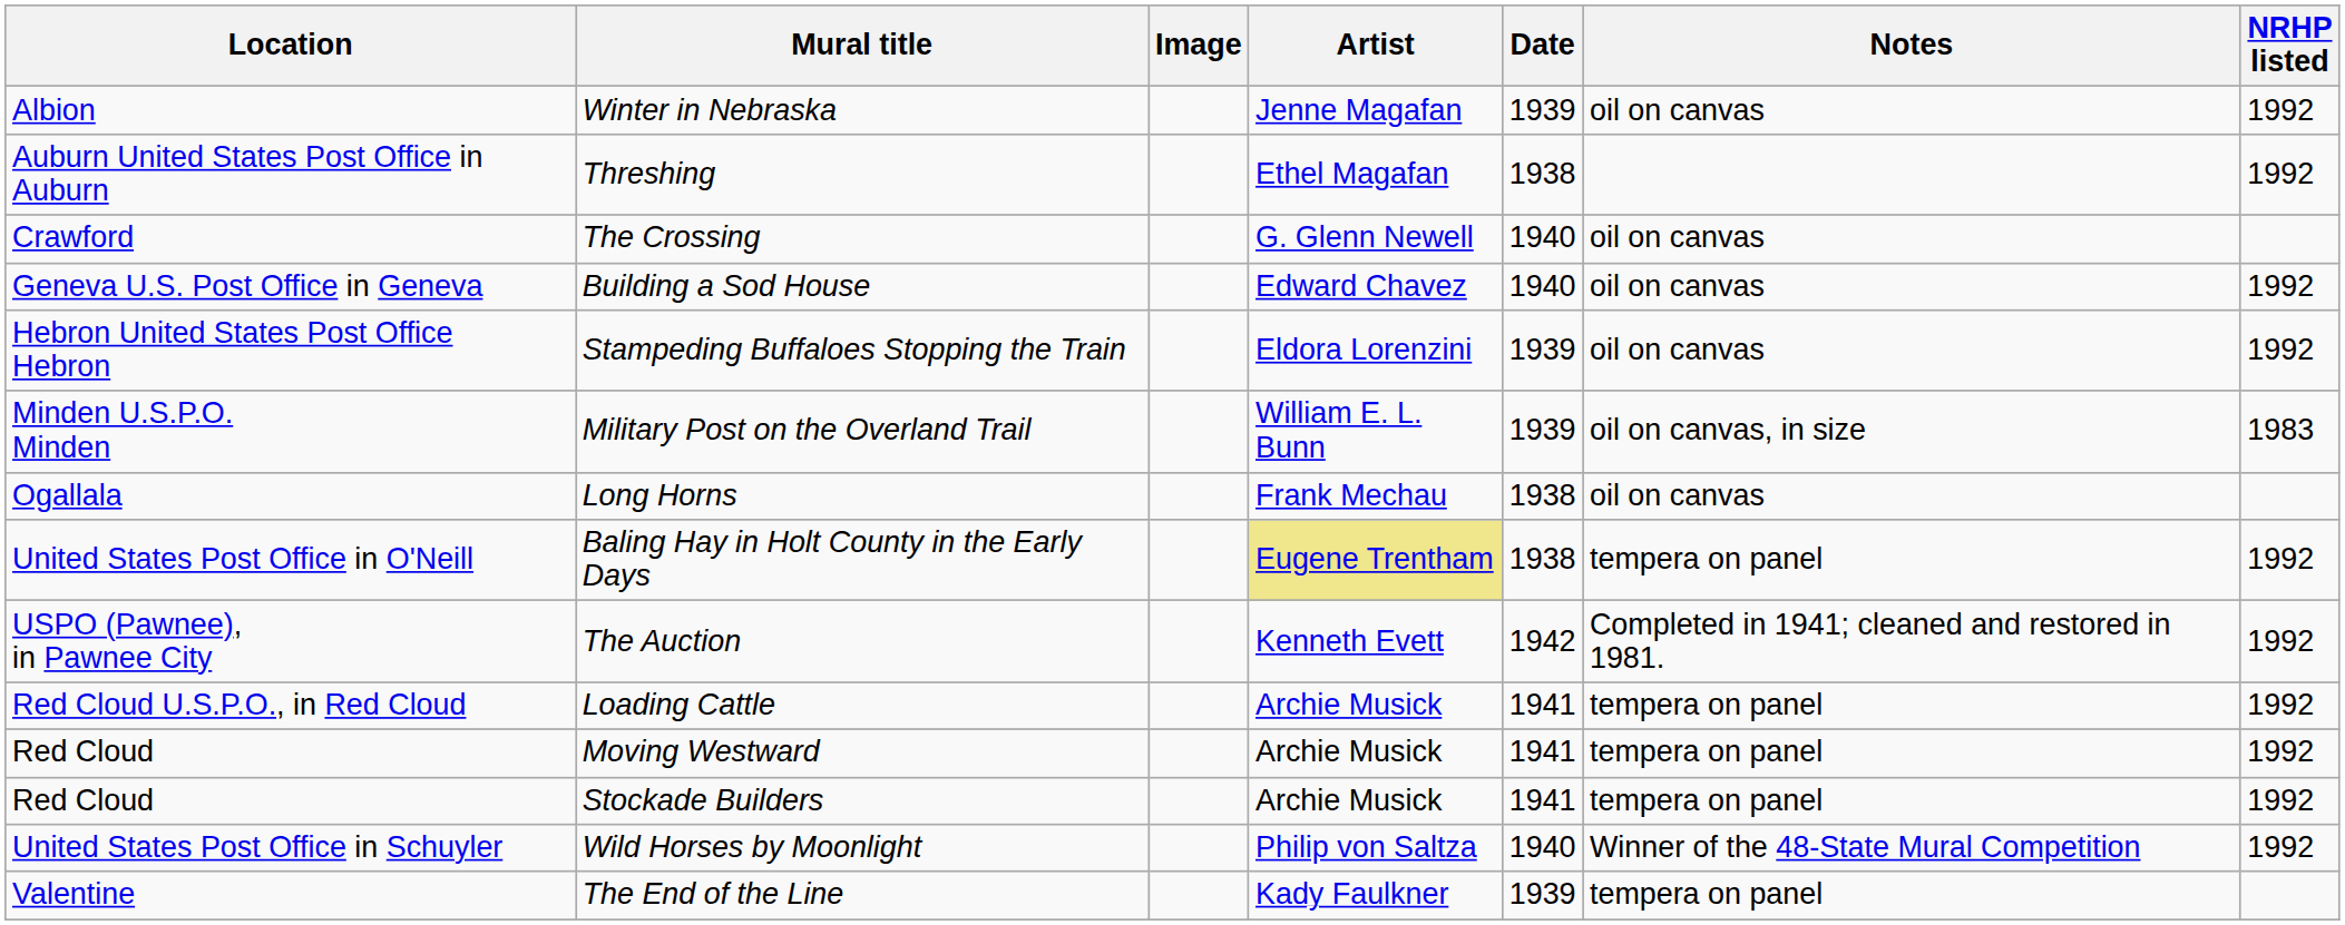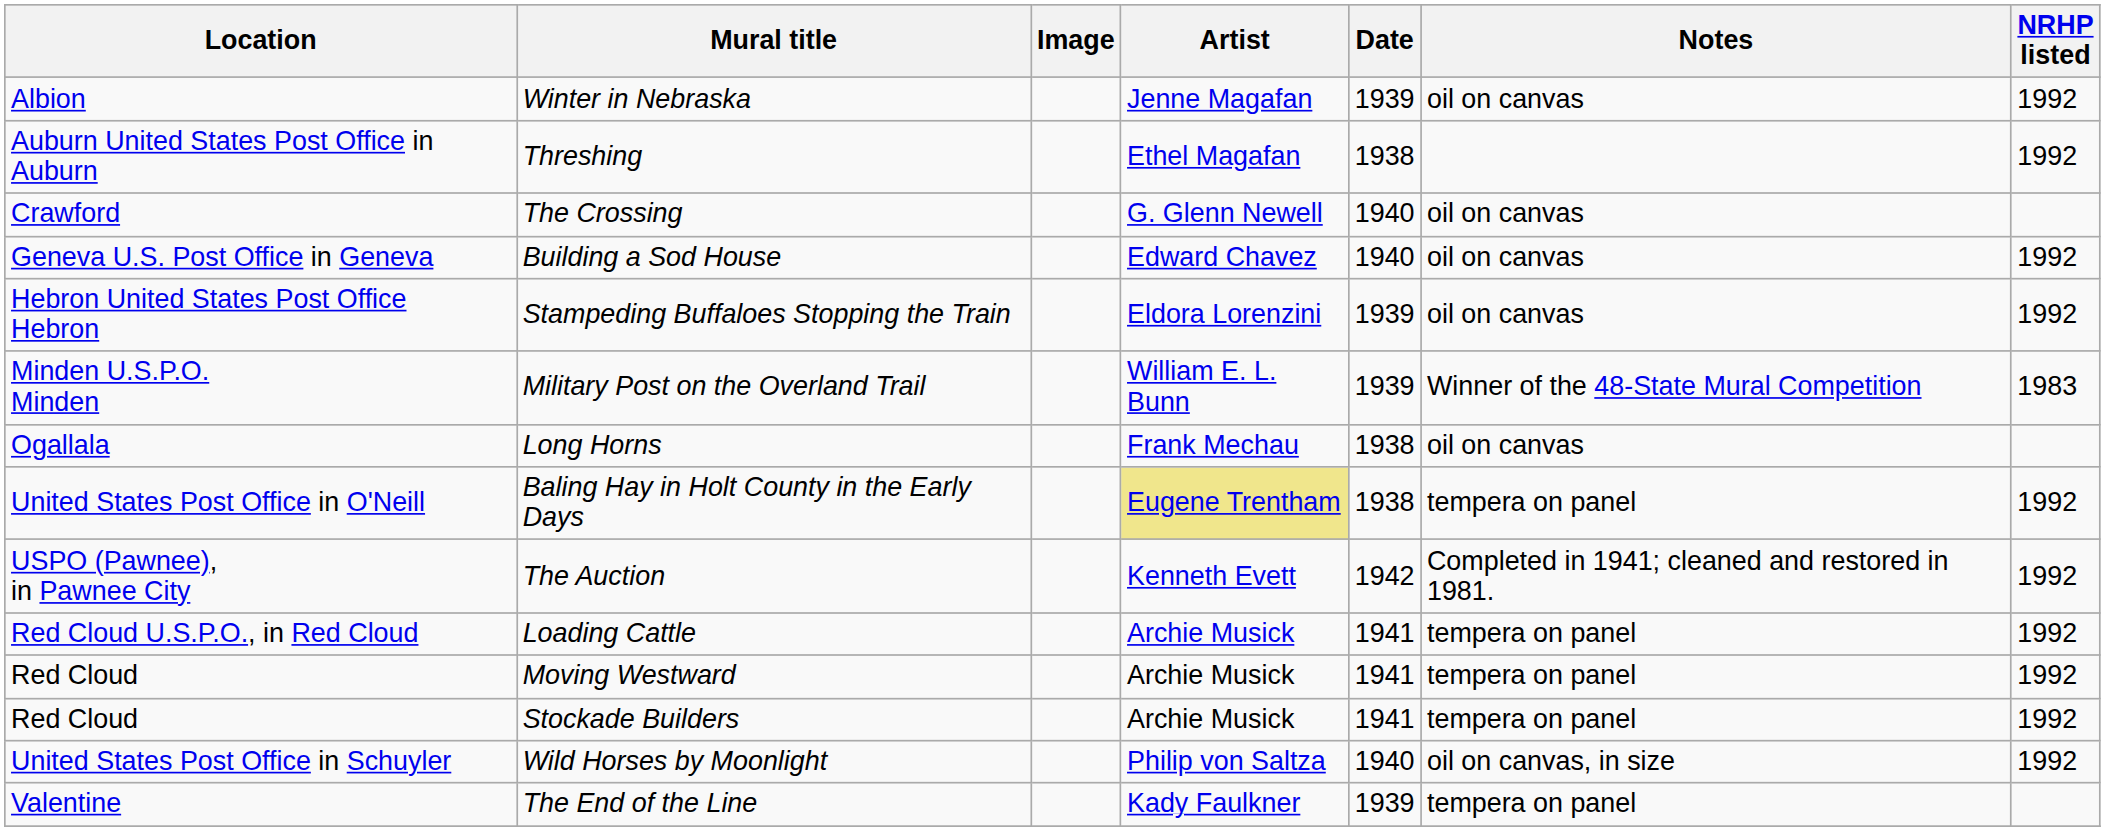 <table class="wikitable sortable">
 <tr>
 <th>Location</th>
 <th>Mural title</th>
 <th>Image</th>
 <th>Artist</th>
 <th>Date</th>
 <th>Notes</th>
 <th><a href='#'>NRHP</a><br>listed</th>
 </tr>
 <tr>
 <td><a href='#'>Albion</a></td>
 <td><em>Winter in Nebraska</em></td>
 <td></td>
 <td><a href='#'>Jenne Magafan</a></td>
 <td>1939</td>
 <td>oil on canvas</td>
 <td>1992</td>
 </tr>
 <tr>
 <td><a href='#'>Auburn United States Post Office</a> in <a href='#'>Auburn</a></td>
 <td><em>Threshing</em></td>
 <td></td>
 <td><a href='#'>Ethel Magafan</a></td>
 <td>1938</td>
 <td></td>
 <td>1992</td>
 </tr>
 <tr>
 <td><a href='#'>Crawford</a></td>
 <td><em>The Crossing</em></td>
 <td></td>
 <td><a href='#'>G. Glenn Newell</a></td>
 <td>1940</td>
 <td>oil on canvas</td>
 <td></td>
 </tr>
 <tr>
 <td><a href='#'>Geneva U.S. Post Office</a> in <a href='#'>Geneva</a></td>
 <td><em>Building a Sod House</em></td>
 <td></td>
 <td><a href='#'>Edward Chavez</a></td>
 <td>1940</td>
 <td>oil on canvas</td>
 <td>1992</td>
 </tr>
 <tr>
 <td><a href='#'>Hebron United States Post Office</a><br><a href='#'>Hebron</a></td>
 <td><em>Stampeding Buffaloes Stopping the Train</em></td>
 <td></td>
 <td><a href='#'>Eldora Lorenzini</a></td>
 <td>1939</td>
 <td>oil on canvas</td>
 <td>1992</td>
 </tr>
 <tr>
 <td><a href='#'>Minden U.S.P.O.</a><br><a href='#'>Minden</a></td>
 <td><em>Military Post on the Overland Trail</em></td>
 <td></td>
 <td><a href='#'>William E. L. Bunn</a></td>
 <td>1939</td>
-<td>oil on canvas,  in size</td>
+<td>Winner of the <a href='#'>48-State Mural Competition</a></td>
 <td>1983</td>
 </tr>
 <tr>
 <td><a href='#'>Ogallala</a></td>
 <td><em>Long Horns</em></td>
 <td></td>
 <td><a href='#'>Frank Mechau</a></td>
 <td>1938</td>
 <td>oil on canvas</td>
 <td></td>
 </tr>
 <tr>
 <td><a href='#'>United States Post Office</a> in <a href='#'>O'Neill</a></td>
 <td><em>Baling Hay in Holt County in the Early Days</em></td>
 <td></td>
 <td style="background: khaki;"><a href='#'>Eugene Trentham</a></td>
 <td>1938</td>
 <td>tempera on panel</td>
 <td>1992</td>
 </tr>
 <tr>
 <td><a href='#'>USPO (Pawnee)</a>,<br>in <a href='#'>Pawnee City</a></td>
 <td><em>The Auction</em></td>
 <td></td>
 <td><a href='#'>Kenneth Evett</a></td>
 <td>1942</td>
 <td>Completed in 1941; cleaned and restored in 1981.</td>
 <td>1992</td>
 </tr>
 <tr>
 <td><a href='#'>Red Cloud U.S.P.O.</a>, in <a href='#'>Red Cloud</a></td>
 <td><em>Loading Cattle</em></td>
 <td></td>
 <td><a href='#'>Archie Musick</a></td>
 <td>1941</td>
 <td>tempera on panel</td>
 <td>1992</td>
 </tr>
 <tr>
 <td>Red Cloud</td>
 <td><em>Moving Westward</em></td>
 <td></td>
 <td>Archie Musick</td>
 <td>1941</td>
 <td>tempera on panel</td>
 <td>1992</td>
 </tr>
 <tr>
 <td>Red Cloud</td>
 <td><em>Stockade Builders</em></td>
 <td></td>
 <td>Archie Musick</td>
 <td>1941</td>
 <td>tempera on panel</td>
 <td>1992</td>
 </tr>
 <tr>
 <td><a href='#'>United States Post Office</a> in <a href='#'>Schuyler</a></td>
 <td><em>Wild Horses by Moonlight</em></td>
 <td></td>
 <td><a href='#'>Philip von Saltza</a></td>
 <td>1940</td>
-<td>Winner of the <a href='#'>48-State Mural Competition</a></td>
+<td>oil on canvas,  in size</td>
 <td>1992</td>
 </tr>
 <tr>
 <td><a href='#'>Valentine</a></td>
 <td><em>The End of the Line</em></td>
 <td></td>
 <td><a href='#'>Kady Faulkner</a></td>
 <td>1939</td>
 <td>tempera on panel</td>
 <td></td>
 </tr>
 <tr>
 </tr>
 </table>
